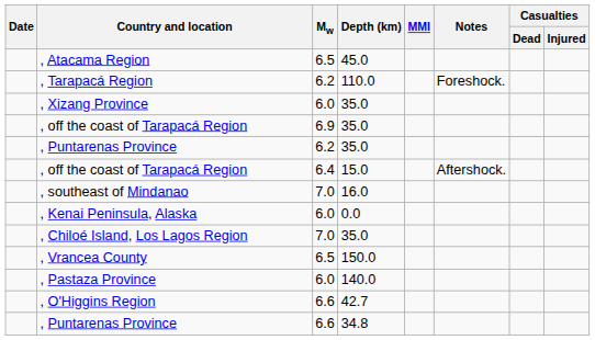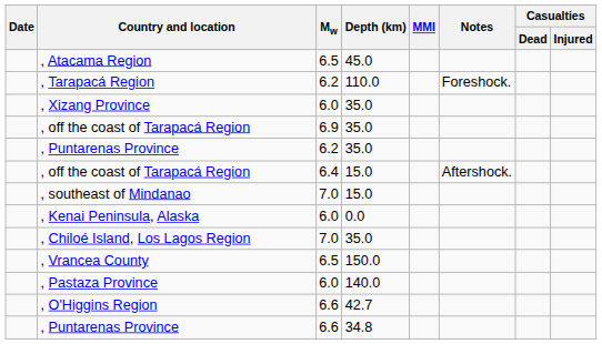 <table class="wikitable sortable sort-under" style="border:1px black; margin-left:1em;">
 <tr>
 <th rowspan="2"><small>Date</small></th>
 <th rowspan="2" style="width: 310px"><small>Country and location</small></th>
 <th rowspan="2"><small>M<sub>w</sub></small></th>
 <th rowspan="2"><small>Depth (km)</small></th>
 <th rowspan="2"><small><a href='#'>MMI</a></small></th>
 <th rowspan="2" class="unsortable"><small>Notes</small></th>
 <th colspan="2"><small>Casualties</small></th>
 </tr>
 <tr>
 <th><small>Dead</small></th>
 <th><small>Injured</small></th>
 </tr>
 <tr>
 <td></td>
 <td>, <a href='#'>Atacama Region</a></td>
 <td>6.5</td>
 <td>45.0</td>
 <td></td>
 <td></td>
 <td></td>
 <td></td>
 </tr>
 <tr>
 <td></td>
 <td>, <a href='#'>Tarapacá Region</a></td>
 <td>6.2</td>
 <td>110.0</td>
 <td></td>
 <td>Foreshock.</td>
 <td></td>
 <td></td>
 </tr>
 <tr>
 <td></td>
 <td>, <a href='#'>Xizang Province</a></td>
 <td>6.0</td>
 <td>35.0</td>
 <td></td>
 <td></td>
 <td></td>
 <td></td>
 </tr>
 <tr>
 <td></td>
 <td>, off the coast of <a href='#'>Tarapacá Region</a></td>
 <td>6.9</td>
 <td>35.0</td>
 <td></td>
 <td></td>
 <td></td>
 <td></td>
 </tr>
 <tr>
 <td></td>
 <td>, <a href='#'>Puntarenas Province</a></td>
 <td>6.2</td>
 <td>35.0</td>
 <td></td>
 <td></td>
 <td></td>
 <td></td>
 </tr>
 <tr>
 <td></td>
 <td>, off the coast of <a href='#'>Tarapacá Region</a></td>
 <td>6.4</td>
 <td>15.0</td>
 <td></td>
 <td>Aftershock.</td>
 <td></td>
 <td></td>
 </tr>
 <tr>
 <td></td>
 <td>, southeast of <a href='#'>Mindanao</a></td>
 <td>7.0</td>
-<td>16.0</td>
+<td>15.0</td>
 <td></td>
 <td></td>
 <td></td>
 <td></td>
 </tr>
 <tr>
 <td></td>
 <td>, <a href='#'>Kenai Peninsula</a>, <a href='#'>Alaska</a></td>
 <td>6.0</td>
 <td>0.0</td>
 <td></td>
 <td></td>
 <td></td>
 <td></td>
 </tr>
 <tr>
 <td></td>
 <td>, <a href='#'>Chiloé Island</a>, <a href='#'>Los Lagos Region</a></td>
 <td>7.0</td>
 <td>35.0</td>
 <td></td>
 <td></td>
 <td></td>
 <td></td>
 </tr>
 <tr>
 <td></td>
 <td>, <a href='#'>Vrancea County</a></td>
 <td>6.5</td>
 <td>150.0</td>
 <td></td>
 <td></td>
 <td></td>
 <td></td>
 </tr>
 <tr>
 <td></td>
 <td>, <a href='#'>Pastaza Province</a></td>
 <td>6.0</td>
 <td>140.0</td>
 <td></td>
 <td></td>
 <td></td>
 <td></td>
 </tr>
 <tr>
 <td></td>
 <td>, <a href='#'>O'Higgins Region</a></td>
 <td>6.6</td>
 <td>42.7</td>
 <td></td>
 <td></td>
 <td></td>
 <td></td>
 </tr>
 <tr>
 <td></td>
 <td>, <a href='#'>Puntarenas Province</a></td>
 <td>6.6</td>
 <td>34.8</td>
 <td></td>
 <td></td>
 <td></td>
 <td></td>
 </tr>
 </table>
